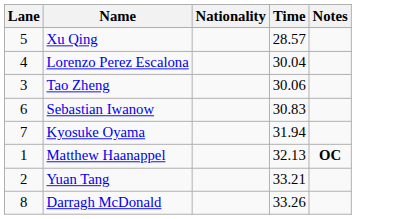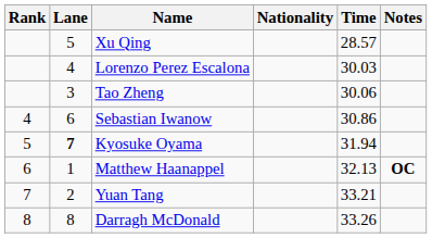 <table class="wikitable">
 <tr>
+<th>Rank</th>
 <th>Lane</th>
 <th>Name</th>
 <th>Nationality</th>
 <th>Time</th>
 <th>Notes</th>
 </tr>
 <tr>
+<td align=center></td>
 <td align=center>5</td>
 <td><a href='#'>Xu Qing</a></td>
 <td></td>
 <td align=center>28.57</td>
 <td align=center></td>
 </tr>
 <tr>
+<td align=center></td>
 <td align=center>4</td>
 <td><a href='#'>Lorenzo Perez Escalona</a></td>
 <td></td>
-<td align=center>30.04</td>
+<td align=center>30.03</td>
 <td align=center></td>
 </tr>
 <tr>
+<td align=center></td>
 <td align=center>3</td>
 <td><a href='#'>Tao Zheng</a></td>
 <td></td>
 <td align=center>30.06</td>
 <td align=center></td>
 </tr>
 <tr>
+<td align=center>4</td>
 <td align=center>6</td>
 <td><a href='#'>Sebastian Iwanow</a></td>
 <td></td>
-<td align=center>30.83</td>
+<td align=center>30.86</td>
 <td align=center></td>
 </tr>
 <tr>
-<td align=center>7</td>
+<td align=center>5</td>
+<td align=center><strong>7</strong></td>
 <td><a href='#'>Kyosuke Oyama</a></td>
 <td></td>
 <td align=center>31.94</td>
 <td align=center></td>
 </tr>
 <tr>
+<td align=center>6</td>
 <td align=center>1</td>
 <td><a href='#'>Matthew Haanappel</a></td>
 <td></td>
 <td align=center>32.13</td>
 <td align=center><strong>OC</strong></td>
 </tr>
 <tr>
+<td align=center>7</td>
 <td align=center>2</td>
 <td><a href='#'>Yuan Tang</a></td>
 <td></td>
 <td align=center>33.21</td>
 <td align=center></td>
 </tr>
 <tr>
 <td align=center>8</td>
+<td align=center>8</td>
 <td><a href='#'>Darragh McDonald</a></td>
 <td></td>
 <td align=center>33.26</td>
 <td align=center></td>
 </tr>
 </table>
